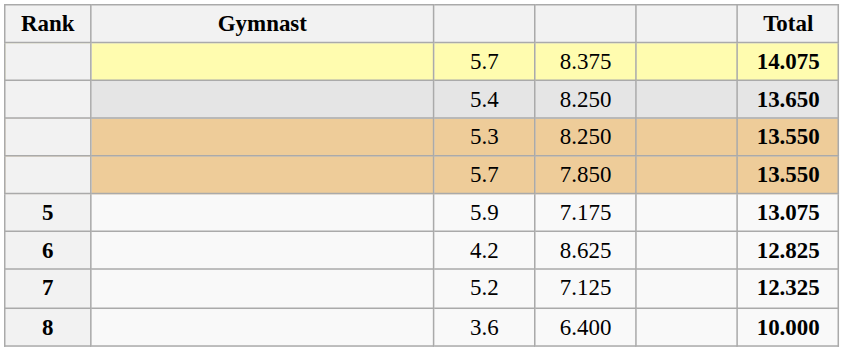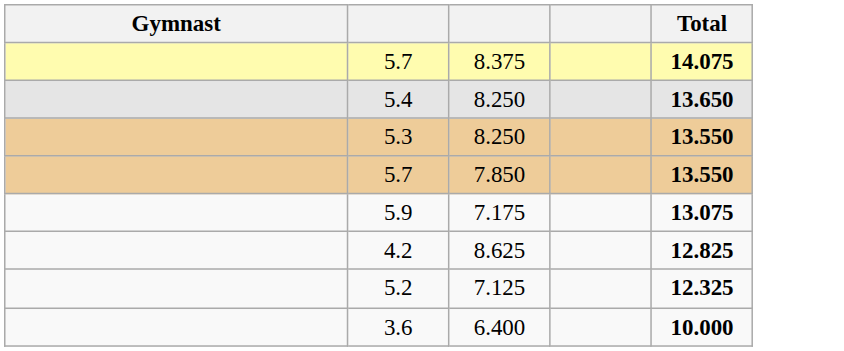 <table class="wikitable sortable" style="text-align:center; font-size:95%">
 <tr>
-<th scope="col" style="width:50px;">Rank</th>
 <th scope="col" style="width:220px;">Gymnast</th>
 <th scope="col" style="width:60px;"></th>
 <th scope="col" style="width:60px;"></th>
 <th scope="col" style="width:60px;"></th>
 <th scope="col" style="width:60px;">Total</th>
 </tr>
 <tr style="background:#fffcaf;">
-<th scope=row style="text-align:center"></th>
 <td style="text-align:left;"></td>
 <td>5.7</td>
 <td>8.375</td>
 <td></td>
 <td><strong>14.075</strong></td>
 </tr>
 <tr style="background:#e5e5e5;">
-<th scope=row style="text-align:center"></th>
 <td style="text-align:left;"></td>
 <td>5.4</td>
 <td>8.250</td>
 <td></td>
 <td><strong>13.650</strong></td>
 </tr>
 <tr style="background:#ec9;">
-<th scope=row style="text-align:center"></th>
 <td style="text-align:left;"></td>
 <td>5.3</td>
 <td>8.250</td>
 <td></td>
 <td><strong>13.550</strong></td>
 </tr>
 <tr style="background:#ec9;">
-<th scope=row style="text-align:center"></th>
 <td style="text-align:left;"></td>
 <td>5.7</td>
 <td>7.850</td>
 <td></td>
 <td><strong>13.550</strong></td>
 </tr>
 <tr>
-<th scope=row style="text-align:center">5</th>
 <td style="text-align:left;"></td>
 <td>5.9</td>
 <td>7.175</td>
 <td></td>
 <td><strong>13.075</strong></td>
 </tr>
 <tr>
-<th scope=row style="text-align:center">6</th>
 <td style="text-align:left;"></td>
 <td>4.2</td>
 <td>8.625</td>
 <td></td>
 <td><strong>12.825</strong></td>
 </tr>
 <tr>
-<th scope=row style="text-align:center">7</th>
 <td style="text-align:left;"></td>
 <td>5.2</td>
 <td>7.125</td>
 <td></td>
 <td><strong>12.325</strong></td>
 </tr>
 <tr>
-<th scope=row style="text-align:center">8</th>
 <td style="text-align:left;"></td>
 <td>3.6</td>
 <td>6.400</td>
 <td></td>
 <td><strong>10.000</strong></td>
 </tr>
 </table>
